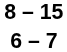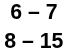 <table style="text-align:center">
 <tr>
 <th width=200></th>
 <th width=100></th>
 <th width=200></th>
 </tr>
 <tr>
 <td align=right></td>
-<td><strong>8 – 15</strong></td>
+<td><strong>6 – 7</strong></td>
 <td align=left></td>
 </tr>
 <tr>
 <td align=right></td>
-<td><strong>6 – 7</strong></td>
+<td><strong>8 – 15</strong></td>
 <td align=left></td>
 </tr>
 </table>
